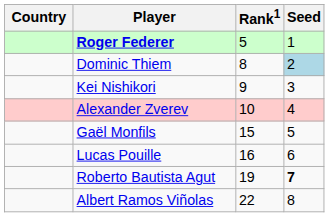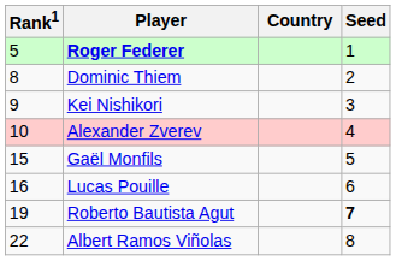 <table class="wikitable" border="1">
 <tr>
+<th>Rank<sup>1</sup></th>
+<th width="175">Player</th>
 <th width="70">Country</th>
-<th width="175">Player</th>
-<th>Rank<sup>1</sup></th>
 <th>Seed</th>
 </tr>
 <tr style="background:#cfc;">
+<td>5</td>
+<td><strong><a href='#'>Roger Federer</a></strong></td>
 <td></td>
-<td><strong><a href='#'>Roger Federer</a></strong></td>
-<td>5</td>
 <td>1</td>
 </tr>
 <tr>
+<td>8</td>
+<td><a href='#'>Dominic Thiem</a></td>
 <td></td>
-<td><a href='#'>Dominic Thiem</a></td>
-<td>8</td>
-<td style="background: lightblue;">2</td>
+<td>2</td>
 </tr>
 <tr>
+<td>9</td>
+<td><a href='#'>Kei Nishikori</a></td>
 <td></td>
-<td><a href='#'>Kei Nishikori</a></td>
-<td>9</td>
 <td>3</td>
 </tr>
 <tr style="background:#fcc;">
+<td>10</td>
+<td><a href='#'>Alexander Zverev</a></td>
 <td></td>
-<td><a href='#'>Alexander Zverev</a></td>
-<td>10</td>
 <td>4</td>
 </tr>
 <tr>
+<td>15</td>
+<td><a href='#'>Gaël Monfils</a></td>
 <td></td>
-<td><a href='#'>Gaël Monfils</a></td>
-<td>15</td>
 <td>5</td>
 </tr>
 <tr>
+<td>16</td>
+<td><a href='#'>Lucas Pouille</a></td>
 <td></td>
-<td><a href='#'>Lucas Pouille</a></td>
-<td>16</td>
 <td>6</td>
 </tr>
 <tr>
+<td>19</td>
+<td><a href='#'>Roberto Bautista Agut</a></td>
 <td></td>
-<td><a href='#'>Roberto Bautista Agut</a></td>
-<td>19</td>
 <td><strong>7</strong></td>
 </tr>
 <tr>
+<td>22</td>
+<td><a href='#'>Albert Ramos Viñolas</a></td>
 <td></td>
-<td><a href='#'>Albert Ramos Viñolas</a></td>
-<td>22</td>
 <td>8</td>
 </tr>
 </table>
